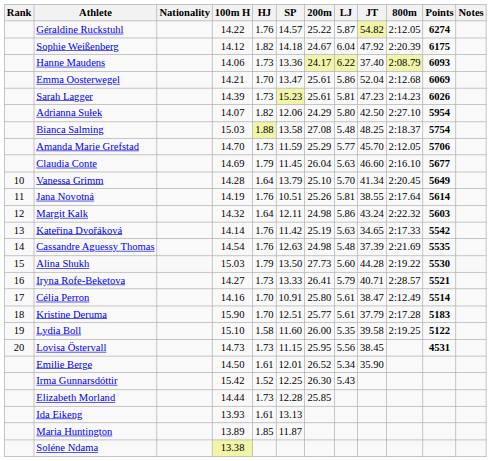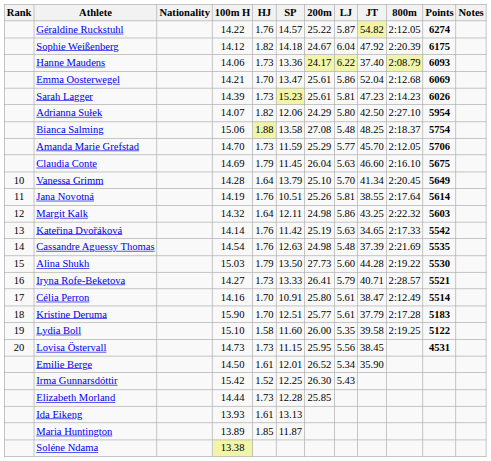 <table class="wikitable sortable" style=" text-align:center">
 <tr>
 <th>Rank</th>
 <th>Athlete</th>
 <th>Nationality</th>
 <th>100m H</th>
 <th>HJ</th>
 <th>SP</th>
 <th>200m</th>
 <th>LJ</th>
 <th>JT</th>
 <th>800m</th>
 <th>Points</th>
 <th>Notes</th>
 </tr>
 <tr>
 <td></td>
 <td align=left><a href='#'>Géraldine Ruckstuhl</a></td>
 <td align=left></td>
 <td>14.22</td>
 <td>1.76</td>
 <td>14.57</td>
 <td>25.22</td>
 <td>5.87</td>
 <td bgcolor=#F2F5A9>54.82</td>
 <td>2:12.05</td>
 <td><strong>6274</strong></td>
 <td></td>
 </tr>
 <tr>
 <td></td>
 <td align=left><a href='#'>Sophie Weißenberg</a></td>
 <td align=left></td>
 <td>14.12</td>
 <td>1.82</td>
 <td>14.18</td>
 <td>24.67</td>
 <td>6.04</td>
 <td>47.92</td>
 <td>2:20.39</td>
 <td><strong>6175</strong></td>
 <td></td>
 </tr>
 <tr>
 <td></td>
 <td align=left><a href='#'>Hanne Maudens</a></td>
 <td align=left></td>
 <td>14.06</td>
 <td>1.73</td>
 <td>13.36</td>
 <td bgcolor=#F2F5A9>24.17</td>
 <td bgcolor=#F2F5A9>6.22</td>
 <td>37.40</td>
 <td bgcolor=#F2F5A9>2:08.79</td>
 <td><strong>6093</strong></td>
 <td></td>
 </tr>
 <tr>
 <td></td>
 <td align=left><a href='#'>Emma Oosterwegel</a></td>
 <td align=left></td>
 <td>14.21</td>
 <td>1.70</td>
 <td>13.47</td>
 <td>25.61</td>
 <td>5.86</td>
 <td>52.04</td>
 <td>2:12.68</td>
 <td><strong>6069</strong></td>
 <td></td>
 </tr>
 <tr>
 <td></td>
 <td align=left><a href='#'>Sarah Lagger</a></td>
 <td align=left></td>
 <td>14.39</td>
 <td>1.73</td>
 <td bgcolor=#F2F5A9>15.23</td>
 <td>25.61</td>
 <td>5.81</td>
 <td>47.23</td>
 <td>2:14.23</td>
 <td><strong>6026</strong></td>
 <td></td>
 </tr>
 <tr>
 <td></td>
 <td align=left><a href='#'>Adrianna Sułek</a></td>
 <td align=left></td>
 <td>14.07</td>
 <td>1.82</td>
 <td>12.06</td>
 <td>24.29</td>
 <td>5.80</td>
 <td>42.50</td>
 <td>2:27.10</td>
 <td><strong>5954</strong></td>
 <td></td>
 </tr>
 <tr>
 <td></td>
 <td align=left><a href='#'>Bianca Salming</a></td>
 <td align=left></td>
-<td>15.03</td>
+<td>15.06</td>
 <td bgcolor=#F2F5A9>1.88</td>
 <td>13.58</td>
 <td>27.08</td>
 <td>5.48</td>
 <td>48.25</td>
 <td>2:18.37</td>
 <td><strong>5754</strong></td>
 <td></td>
 </tr>
 <tr>
 <td></td>
 <td align=left><a href='#'>Amanda Marie Grefstad</a></td>
 <td align=left></td>
 <td>14.70</td>
 <td>1.73</td>
 <td>11.59</td>
 <td>25.29</td>
 <td>5.77</td>
 <td>45.70</td>
 <td>2:12.05</td>
 <td><strong>5706</strong></td>
 <td></td>
 </tr>
 <tr>
 <td></td>
 <td align=left><a href='#'>Claudia Conte</a></td>
 <td align=left></td>
 <td>14.69</td>
 <td>1.79</td>
 <td>11.45</td>
 <td>26.04</td>
 <td>5.63</td>
 <td>46.60</td>
 <td>2:16.10</td>
-<td><strong>5677</strong></td>
+<td><strong>5675</strong></td>
 <td></td>
 </tr>
 <tr>
 <td>10</td>
 <td align=left><a href='#'>Vanessa Grimm</a></td>
 <td align=left></td>
 <td>14.28</td>
 <td>1.64</td>
 <td>13.79</td>
 <td>25.10</td>
 <td>5.70</td>
 <td>41.34</td>
 <td>2:20.45</td>
 <td><strong>5649</strong></td>
 <td></td>
 </tr>
 <tr>
 <td>11</td>
 <td align=left><a href='#'>Jana Novotná</a></td>
 <td align=left></td>
 <td>14.19</td>
 <td>1.76</td>
 <td>10.51</td>
 <td>25.26</td>
 <td>5.81</td>
 <td>38.55</td>
 <td>2:17.64</td>
 <td><strong>5614</strong></td>
 <td></td>
 </tr>
 <tr>
 <td>12</td>
 <td align=left><a href='#'>Margit Kalk</a></td>
 <td align=left></td>
 <td>14.32</td>
 <td>1.64</td>
 <td>12.11</td>
 <td>24.98</td>
 <td>5.86</td>
-<td>43.24</td>
+<td>43.25</td>
 <td>2:22.32</td>
 <td><strong>5603</strong></td>
 <td></td>
 </tr>
 <tr>
 <td>13</td>
 <td align=left><a href='#'>Kateřina Dvořáková</a></td>
 <td align=left></td>
 <td>14.14</td>
 <td>1.76</td>
 <td>11.42</td>
 <td>25.19</td>
 <td>5.63</td>
 <td>34.65</td>
 <td>2:17.33</td>
 <td><strong>5542</strong></td>
 <td></td>
 </tr>
 <tr>
 <td>14</td>
 <td align=left><a href='#'>Cassandre Aguessy Thomas</a></td>
 <td align=left></td>
 <td>14.54</td>
 <td>1.76</td>
 <td>12.63</td>
 <td>24.98</td>
 <td>5.48</td>
 <td>37.39</td>
 <td>2:21.69</td>
 <td><strong>5535</strong></td>
 <td></td>
 </tr>
 <tr>
 <td>15</td>
 <td align=left><a href='#'>Alina Shukh</a></td>
 <td align=left></td>
 <td>15.03</td>
 <td>1.79</td>
 <td>13.50</td>
 <td>27.73</td>
 <td>5.60</td>
 <td>44.28</td>
 <td>2:19.22</td>
 <td><strong>5530</strong></td>
 <td></td>
 </tr>
 <tr>
 <td>16</td>
 <td align=left><a href='#'>Iryna Rofe-Beketova</a></td>
 <td align=left></td>
 <td>14.27</td>
 <td>1.73</td>
 <td>13.33</td>
 <td>26.41</td>
 <td>5.79</td>
 <td>40.71</td>
 <td>2:28.57</td>
 <td><strong>5521</strong></td>
 <td></td>
 </tr>
 <tr>
 <td>17</td>
 <td align=left><a href='#'>Célia Perron</a></td>
 <td align=left></td>
 <td>14.16</td>
 <td>1.70</td>
 <td>10.91</td>
 <td>25.80</td>
 <td>5.61</td>
 <td>38.47</td>
 <td>2:12.49</td>
 <td><strong>5514</strong></td>
 <td></td>
 </tr>
 <tr>
 <td>18</td>
 <td align=left><a href='#'>Kristine Deruma</a></td>
 <td align=left></td>
 <td>15.90</td>
 <td>1.70</td>
 <td>12.51</td>
 <td>25.77</td>
 <td>5.61</td>
 <td>37.79</td>
 <td>2:17.28</td>
 <td><strong>5183</strong></td>
 <td></td>
 </tr>
 <tr>
 <td>19</td>
 <td align=left><a href='#'>Lydia Boll</a></td>
 <td align=left></td>
 <td>15.10</td>
 <td>1.58</td>
 <td>11.60</td>
 <td>26.00</td>
 <td>5.35</td>
 <td>39.58</td>
 <td>2:19.25</td>
 <td><strong>5122</strong></td>
 <td></td>
 </tr>
 <tr>
 <td>20</td>
 <td align=left><a href='#'>Lovisa Östervall</a></td>
 <td align=left></td>
 <td>14.73</td>
 <td>1.73</td>
 <td>11.15</td>
 <td>25.95</td>
 <td>5.56</td>
 <td>38.45</td>
 <td></td>
 <td><strong>4531</strong></td>
 <td></td>
 </tr>
 <tr>
 <td></td>
 <td align=left><a href='#'>Emilie Berge</a></td>
 <td align=left></td>
 <td>14.50</td>
 <td>1.61</td>
 <td>12.01</td>
 <td>26.52</td>
 <td>5.34</td>
 <td>35.90</td>
 <td></td>
 <td><strong></strong></td>
 <td></td>
 </tr>
 <tr>
 <td></td>
 <td align=left><a href='#'>Irma Gunnarsdóttir</a></td>
 <td align=left></td>
 <td>15.42</td>
 <td>1.52</td>
 <td>12.25</td>
 <td>26.30</td>
 <td>5.43</td>
 <td></td>
 <td></td>
 <td><strong></strong></td>
 <td></td>
 </tr>
 <tr>
 <td></td>
 <td align=left><a href='#'>Elizabeth Morland</a></td>
 <td align=left></td>
 <td>14.44</td>
 <td>1.73</td>
 <td>12.28</td>
 <td>25.85</td>
 <td></td>
 <td></td>
 <td></td>
 <td><strong></strong></td>
 <td></td>
 </tr>
 <tr>
 <td></td>
 <td align=left><a href='#'>Ida Eikeng</a></td>
 <td align=left></td>
 <td>13.93</td>
 <td>1.61</td>
 <td>13.13</td>
 <td></td>
 <td></td>
 <td></td>
 <td></td>
 <td><strong></strong></td>
 <td></td>
 </tr>
 <tr>
 <td></td>
 <td align=left><a href='#'>Maria Huntington</a></td>
 <td align=left></td>
 <td>13.89</td>
 <td>1.85</td>
 <td>11.87</td>
 <td></td>
 <td></td>
 <td></td>
 <td></td>
 <td><strong></strong></td>
 <td></td>
 </tr>
 <tr>
 <td></td>
 <td align=left><a href='#'>Soléne Ndama</a></td>
 <td align=left></td>
 <td bgcolor=#F2F5A9>13.38</td>
 <td></td>
 <td></td>
 <td></td>
 <td></td>
 <td></td>
 <td></td>
 <td><strong></strong></td>
 <td></td>
 </tr>
 </table>
